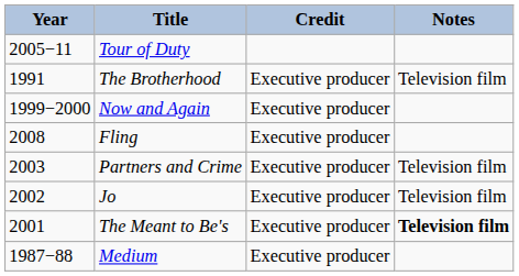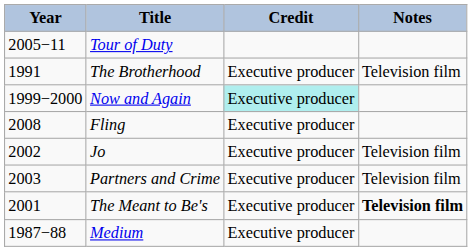 <table class="wikitable" style="font-size:95%;">
 <tr>
 <th style="background:#B0C4DE;">Year</th>
 <th style="background:#B0C4DE;">Title</th>
 <th style="background:#B0C4DE;">Credit</th>
 <th style="background:#B0C4DE;">Notes</th>
 </tr>
 <tr>
 <td>2005−11</td>
 <td><em><a href='#'>Tour of Duty</a></em></td>
 <td></td>
 <td></td>
 </tr>
 <tr>
 <td>1991</td>
 <td><em>The Brotherhood</em></td>
 <td>Executive producer</td>
 <td>Television film</td>
 </tr>
 <tr>
 <td>1999−2000</td>
 <td><em><a href='#'>Now and Again</a></em></td>
-<td>Executive producer</td>
+<td style="background: paleturquoise;">Executive producer</td>
 <td></td>
 </tr>
 <tr>
 <td>2008</td>
 <td><em>Fling</em></td>
 <td>Executive producer</td>
 <td></td>
 </tr>
 <tr>
-<td>2003</td>
-<td><em>Partners and Crime</em></td>
+<td>2002</td>
+<td><em>Jo</em></td>
 <td>Executive producer</td>
 <td>Television film</td>
 </tr>
 <tr>
-<td>2002</td>
-<td><em>Jo</em></td>
+<td>2003</td>
+<td><em>Partners and Crime</em></td>
 <td>Executive producer</td>
 <td>Television film</td>
 </tr>
 <tr>
 <td>2001</td>
 <td><em>The Meant to Be's</em></td>
 <td>Executive producer</td>
 <td><strong>Television film</strong></td>
 </tr>
 <tr>
 <td>1987−88</td>
 <td><em><a href='#'>Medium</a></em></td>
 <td>Executive producer</td>
 <td></td>
 </tr>
 </table>
